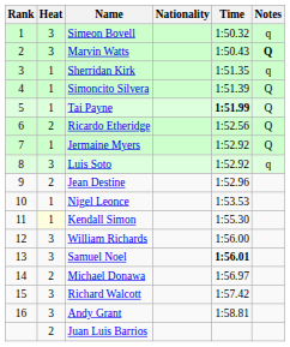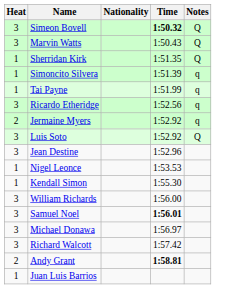 <table class="wikitable sortable" style="text-align:center;font-size:95%">
 <tr>
-<th>Rank</th>
 <th>Heat</th>
 <th>Name</th>
 <th>Nationality</th>
 <th>Time</th>
 <th>Notes</th>
 </tr>
 <tr bgcolor=ccffcc>
-<td>1</td>
 <td>3</td>
 <td align=left><a href='#'>Simeon Bovell</a></td>
 <td align=left></td>
-<td>1:50.32</td>
+<td><strong>1:50.32</strong></td>
+<td>Q</td>
+</tr>
+<tr bgcolor=ccffcc>
+<td>3</td>
+<td align=left><a href='#'>Marvin Watts</a></td>
+<td align=left></td>
+<td>1:50.43</td>
+<td>Q</td>
+</tr>
+<tr bgcolor=ccffcc>
+<td>1</td>
+<td align=left><a href='#'>Sherridan Kirk</a></td>
+<td align=left></td>
+<td>1:51.35</td>
+<td>Q</td>
+</tr>
+<tr bgcolor=ccffcc>
+<td>1</td>
+<td align=left><a href='#'>Simoncito Silvera</a></td>
+<td align=left></td>
+<td>1:51.39</td>
+<td>q</td>
+</tr>
+<tr bgcolor=ddffdd>
+<td>1</td>
+<td align=left><a href='#'>Tai Payne</a></td>
+<td align=left></td>
+<td>1:51.99</td>
+<td>q</td>
+</tr>
+<tr bgcolor=ccffcc>
+<td>3</td>
+<td align=left><a href='#'>Ricardo Etheridge</a></td>
+<td align=left></td>
+<td>1:52.56</td>
 <td>q</td>
 </tr>
 <tr bgcolor=ccffcc>
 <td>2</td>
-<td>3</td>
-<td align=left><a href='#'>Marvin Watts</a></td>
+<td align=left><a href='#'>Jermaine Myers</a></td>
 <td align=left></td>
-<td>1:50.43</td>
-<td><strong>Q</strong></td>
-</tr>
-<tr bgcolor=ccffcc>
-<td>3</td>
-<td>1</td>
-<td align=left><a href='#'>Sherridan Kirk</a></td>
-<td align=left></td>
-<td>1:51.35</td>
+<td>1:52.92</td>
 <td>q</td>
 </tr>
-<tr bgcolor=ccffcc>
-<td>4</td>
-<td>1</td>
-<td align=left><a href='#'>Simoncito Silvera</a></td>
-<td align=left></td>
-<td>1:51.39</td>
-<td>Q</td>
-</tr>
 <tr bgcolor=ddffdd>
-<td>5</td>
-<td>1</td>
-<td align=left><a href='#'>Tai Payne</a></td>
-<td align=left></td>
-<td><strong>1:51.99</strong></td>
-<td>Q</td>
-</tr>
-<tr bgcolor=ccffcc>
-<td>6</td>
-<td>2</td>
-<td align=left><a href='#'>Ricardo Etheridge</a></td>
-<td align=left></td>
-<td>1:52.56</td>
-<td>Q</td>
-</tr>
-<tr bgcolor=ccffcc>
-<td>7</td>
-<td>1</td>
-<td align=left><a href='#'>Jermaine Myers</a></td>
+<td>3</td>
+<td align=left><a href='#'>Luis Soto</a></td>
 <td align=left></td>
 <td>1:52.92</td>
 <td>Q</td>
 </tr>
-<tr bgcolor=ddffdd>
-<td>8</td>
+<tr>
 <td>3</td>
-<td align=left><a href='#'>Luis Soto</a></td>
-<td align=left></td>
-<td>1:52.92</td>
-<td>q</td>
-</tr>
-<tr>
-<td>9</td>
-<td>2</td>
 <td align=left><a href='#'>Jean Destine</a></td>
 <td align=left></td>
 <td>1:52.96</td>
 <td></td>
 </tr>
 <tr>
-<td>10</td>
 <td>1</td>
 <td align=left><a href='#'>Nigel Leonce</a></td>
 <td align=left></td>
 <td>1:53.53</td>
 <td></td>
 </tr>
 <tr>
-<td>11</td>
-<td style="background: lightyellow;">1</td>
+<td>1</td>
 <td align=left><a href='#'>Kendall Simon</a></td>
 <td align=left></td>
 <td>1:55.30</td>
 <td></td>
 </tr>
 <tr>
-<td>12</td>
 <td>3</td>
 <td align=left><a href='#'>William Richards</a></td>
 <td align=left></td>
 <td>1:56.00</td>
 <td></td>
 </tr>
 <tr>
-<td>13</td>
 <td>3</td>
 <td align=left><a href='#'>Samuel Noel</a></td>
 <td align=left></td>
 <td><strong>1:56.01</strong></td>
 <td></td>
 </tr>
 <tr>
-<td>14</td>
-<td>2</td>
+<td>3</td>
 <td align=left><a href='#'>Michael Donawa</a></td>
 <td align=left></td>
 <td>1:56.97</td>
 <td></td>
 </tr>
 <tr>
-<td>15</td>
 <td>3</td>
 <td align=left><a href='#'>Richard Walcott</a></td>
 <td align=left></td>
 <td>1:57.42</td>
 <td></td>
 </tr>
 <tr>
-<td>16</td>
-<td>3</td>
+<td>2</td>
 <td align=left><a href='#'>Andy Grant</a></td>
 <td align=left></td>
-<td>1:58.81</td>
+<td><strong>1:58.81</strong></td>
 <td></td>
 </tr>
 <tr>
-<td></td>
-<td>2</td>
+<td>1</td>
 <td align=left><a href='#'>Juan Luis Barrios</a></td>
 <td align=left></td>
 <td></td>
 <td></td>
 </tr>
 </table>
